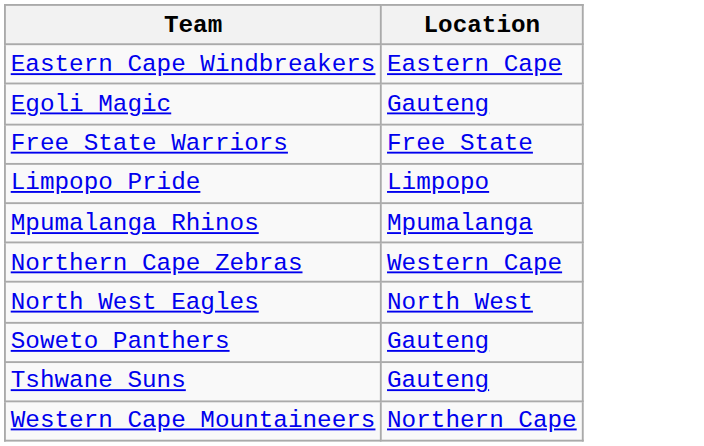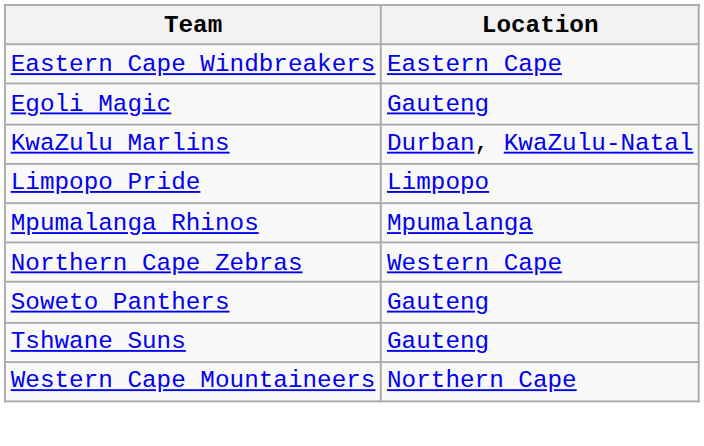 <table class="wikitable">
 <tr>
 <th>Team</th>
 <th>Location</th>
 </tr>
 <tr>
 <td><a href='#'>Eastern Cape Windbreakers</a></td>
 <td><a href='#'>Eastern Cape</a></td>
 </tr>
 <tr>
 <td><a href='#'>Egoli Magic</a></td>
 <td><a href='#'>Gauteng</a></td>
 </tr>
 <tr>
-<td><a href='#'>Free State Warriors</a></td>
-<td><a href='#'>Free State</a></td>
+<td><a href='#'>KwaZulu Marlins</a></td>
+<td><a href='#'>Durban</a>, <a href='#'>KwaZulu-Natal</a></td>
 </tr>
 <tr>
 <td><a href='#'>Limpopo Pride</a></td>
 <td><a href='#'>Limpopo</a></td>
 </tr>
 <tr>
 <td><a href='#'>Mpumalanga Rhinos</a></td>
 <td><a href='#'>Mpumalanga</a></td>
 </tr>
 <tr>
 <td><a href='#'>Northern Cape Zebras</a></td>
 <td><a href='#'>Western Cape</a></td>
 </tr>
 <tr>
-<td><a href='#'>North West Eagles</a></td>
-<td><a href='#'>North West</a></td>
-</tr>
-<tr>
 <td><a href='#'>Soweto Panthers</a></td>
 <td><a href='#'>Gauteng</a></td>
 </tr>
 <tr>
 <td><a href='#'>Tshwane Suns</a></td>
 <td><a href='#'>Gauteng</a></td>
 </tr>
 <tr>
 <td><a href='#'>Western Cape Mountaineers</a></td>
 <td><a href='#'>Northern Cape</a></td>
 </tr>
 </table>
